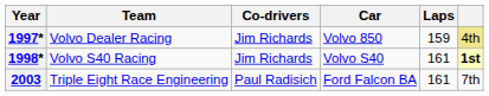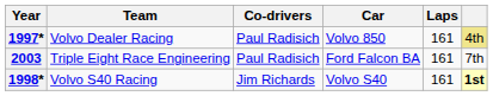 <table class="wikitable" style="text-align:center; font-size:90%">
 <tr>
 <th>Year</th>
 <th>Team</th>
 <th>Co-drivers</th>
 <th>Car</th>
 <th>Laps</th>
 <th></th>
 </tr>
 <tr>
 <th><a href='#'>1997</a>*</th>
 <td align="left" nowrap> <a href='#'>Volvo Dealer Racing</a></td>
-<td align="left" nowrap> <a href='#'>Jim Richards</a></td>
+<td align="left"> <a href='#'>Paul Radisich</a></td>
 <td align="left" nowrap><a href='#'>Volvo 850</a></td>
-<td>159</td>
+<td>161</td>
 <td style="background: khaki;">4th</td>
+</tr>
+<tr>
+<th><a href='#'>2003</a></th>
+<td align="left"> <a href='#'>Triple Eight Race Engineering</a></td>
+<td align="left"> <a href='#'>Paul Radisich</a></td>
+<td><a href='#'>Ford Falcon BA</a></td>
+<td>161</td>
+<td>7th</td>
 </tr>
 <tr>
 <th><a href='#'>1998</a>*</th>
 <td align="left" nowrap> <a href='#'>Volvo S40 Racing</a></td>
 <td align="left" nowrap> <a href='#'>Jim Richards</a></td>
 <td align="left" nowrap><a href='#'>Volvo S40</a></td>
 <td>161</td>
 <td align="center" style="background: #FFFFBF"><strong>1st</strong></td>
 </tr>
-<tr>
-<th><a href='#'>2003</a></th>
-<td align="left"> <a href='#'>Triple Eight Race Engineering</a></td>
-<td align="left"> <a href='#'>Paul Radisich</a></td>
-<td><a href='#'>Ford Falcon BA</a></td>
-<td>161</td>
-<td>7th</td>
-</tr>
 </table>
